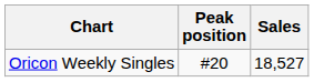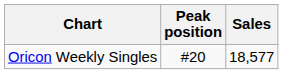 <table class="wikitable">
 <tr>
 <th align="left">Chart</th>
 <th align="center">Peak<br>position</th>
 <th align="center">Sales</th>
 </tr>
 <tr>
 <td align="left"><a href='#'>Oricon</a> Weekly Singles</td>
 <td align="center">#20</td>
-<td align="">18,527</td>
+<td align="">18,577</td>
 </tr>
 </table>
